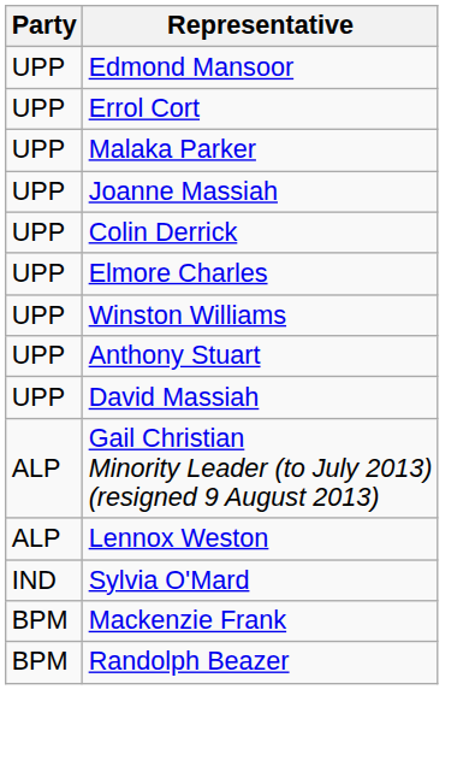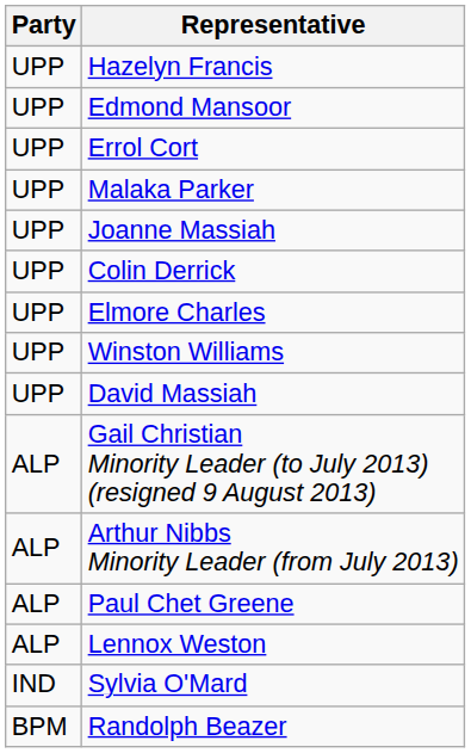 <table class="wikitable">
 <tr>
 <th><strong>Party</strong></th>
 <th><strong>Representative</strong></th>
+</tr>
+<tr>
+<td>UPP</td>
+<td><a href='#'>Hazelyn Francis</a></td>
 </tr>
 <tr>
 <td>UPP</td>
 <td><a href='#'>Edmond Mansoor</a></td>
 </tr>
 <tr>
 <td>UPP</td>
 <td><a href='#'>Errol Cort</a></td>
 </tr>
 <tr>
 <td>UPP</td>
 <td><a href='#'>Malaka Parker</a></td>
 </tr>
 <tr>
 <td>UPP</td>
 <td><a href='#'>Joanne Massiah</a></td>
 </tr>
 <tr>
 <td>UPP</td>
 <td><a href='#'>Colin Derrick</a></td>
 </tr>
 <tr>
 <td>UPP</td>
 <td><a href='#'>Elmore Charles</a></td>
 </tr>
 <tr>
 <td>UPP</td>
 <td><a href='#'>Winston Williams</a></td>
 </tr>
 <tr>
 <td>UPP</td>
-<td><a href='#'>Anthony Stuart</a></td>
-</tr>
-<tr>
-<td>UPP</td>
 <td><a href='#'>David Massiah</a></td>
 </tr>
 <tr>
 <td>ALP</td>
 <td><a href='#'>Gail Christian</a><br><em>Minority Leader (to July 2013)</em><br><em>(resigned 9 August 2013)</em></td>
+</tr>
+<tr>
+<td>ALP</td>
+<td><a href='#'>Arthur Nibbs</a><br><em>Minority Leader (from July 2013)</em></td>
+</tr>
+<tr>
+<td>ALP</td>
+<td><a href='#'>Paul Chet Greene</a></td>
 </tr>
 <tr>
 <td>ALP</td>
 <td><a href='#'>Lennox Weston</a></td>
 </tr>
 <tr>
 <td>IND</td>
 <td><a href='#'>Sylvia O'Mard</a></td>
 </tr>
 <tr>
 <td>BPM</td>
-<td><a href='#'>Mackenzie Frank</a></td>
-</tr>
-<tr>
-<td>BPM</td>
 <td><a href='#'>Randolph Beazer</a></td>
 </tr>
 </table>
